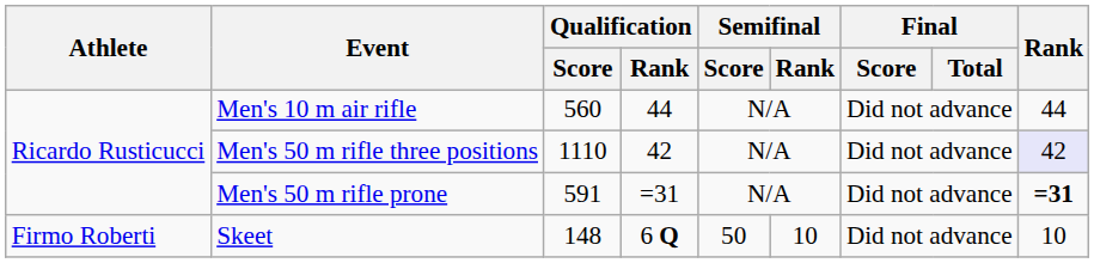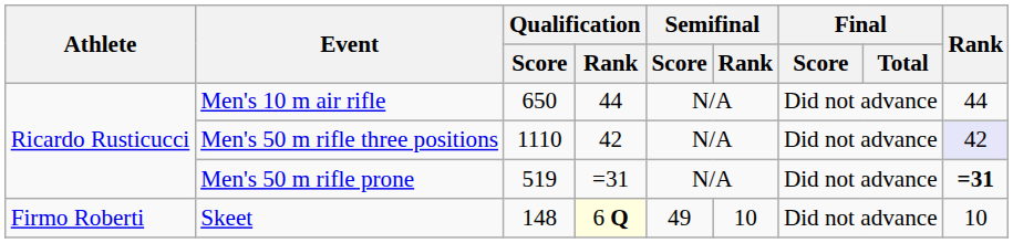 <table class="wikitable" style="font-size:90%">
 <tr>
 <th rowspan="2">Athlete</th>
 <th rowspan="2">Event</th>
 <th colspan="2">Qualification</th>
 <th colspan="2">Semifinal</th>
 <th colspan="2">Final</th>
 <th rowspan="2">Rank</th>
 </tr>
 <tr>
 <th>Score</th>
 <th>Rank</th>
 <th>Score</th>
 <th>Rank</th>
 <th>Score</th>
 <th>Total</th>
 </tr>
 <tr>
 <td rowspan="3"><a href='#'>Ricardo Rusticucci</a></td>
 <td><a href='#'>Men's 10 m air rifle</a></td>
-<td align=center>560</td>
+<td align=center>650</td>
 <td align=center>44</td>
 <td align=center colspan="2">N/A</td>
 <td align=center colspan="2">Did not advance</td>
 <td align=center>44</td>
 </tr>
 <tr>
 <td><a href='#'>Men's 50 m rifle three positions</a></td>
 <td align=center>1110</td>
 <td align=center>42</td>
 <td align=center colspan="2">N/A</td>
 <td align=center colspan="2">Did not advance</td>
 <td align=center style="background: lavender;">42</td>
 </tr>
 <tr>
 <td><a href='#'>Men's 50 m rifle prone</a></td>
-<td align=center>591</td>
+<td align=center>519</td>
 <td align=center>=31</td>
 <td align=center colspan="2">N/A</td>
 <td align=center colspan="2">Did not advance</td>
 <td align=center><strong>=31</strong></td>
 </tr>
 <tr>
 <td><a href='#'>Firmo Roberti</a></td>
 <td><a href='#'>Skeet</a></td>
 <td align=center>148</td>
-<td align=center>6 <strong>Q</strong></td>
-<td align=center>50</td>
+<td align=center style="background: lightyellow;">6 <strong>Q</strong></td>
+<td align=center>49</td>
 <td align=center>10</td>
 <td align=center colspan="2">Did not advance</td>
 <td align=center>10</td>
 </tr>
 </table>
